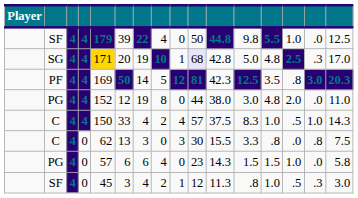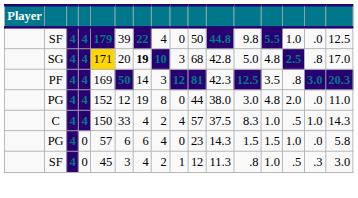 <table class="wikitable sortable" style="font-size: 95%; text-align:right;">
 <tr>
 <th style="background:#00778B; color:#FFFFFF; border-top:#280071 3px solid; border-bottom:#280071 3px solid;">Player</th>
 <th style="background:#00778B; color:#FFFFFF; border-top:#280071 3px solid; border-bottom:#280071 3px solid;"></th>
 <th style="background:#00778B; color:#FFFFFF; border-top:#280071 3px solid; border-bottom:#280071 3px solid;"></th>
 <th style="background:#00778B; color:#FFFFFF; border-top:#280071 3px solid; border-bottom:#280071 3px solid;"></th>
 <th style="background:#00778B; color:#FFFFFF; border-top:#280071 3px solid; border-bottom:#280071 3px solid;"></th>
 <th style="background:#00778B; color:#FFFFFF; border-top:#280071 3px solid; border-bottom:#280071 3px solid;"></th>
 <th style="background:#00778B; color:#FFFFFF; border-top:#280071 3px solid; border-bottom:#280071 3px solid;"></th>
 <th style="background:#00778B; color:#FFFFFF; border-top:#280071 3px solid; border-bottom:#280071 3px solid;"></th>
 <th style="background:#00778B; color:#FFFFFF; border-top:#280071 3px solid; border-bottom:#280071 3px solid;"></th>
 <th style="background:#00778B; color:#FFFFFF; border-top:#280071 3px solid; border-bottom:#280071 3px solid;"></th>
 <th style="background:#00778B; color:#FFFFFF; border-top:#280071 3px solid; border-bottom:#280071 3px solid;"></th>
 <th style="background:#00778B; color:#FFFFFF; border-top:#280071 3px solid; border-bottom:#280071 3px solid;"></th>
 <th style="background:#00778B; color:#FFFFFF; border-top:#280071 3px solid; border-bottom:#280071 3px solid;"></th>
 <th style="background:#00778B; color:#FFFFFF; border-top:#280071 3px solid; border-bottom:#280071 3px solid;"></th>
 <th style="background:#00778B; color:#FFFFFF; border-top:#280071 3px solid; border-bottom:#280071 3px solid;"></th>
 <th style="background:#00778B; color:#FFFFFF; border-top:#280071 3px solid; border-bottom:#280071 3px solid;"></th>
 </tr>
 <tr>
 <td style="text-align:left;"></td>
 <td style="text-align:center;">SF</td>
 <td style="background:#280071; color:#00778B;"><strong>4</strong></td>
 <td style="background:#280071; color:#00778B;"><strong>4</strong></td>
 <td style="background:#280071; color:#00778B;"><strong>179</strong></td>
 <td>39</td>
 <td style="background:#280071; color:#00778B;"><strong>22</strong></td>
 <td>4</td>
 <td>0</td>
 <td>50</td>
 <td style="background:#280071; color:#00778B;"><strong>44.8</strong></td>
 <td>9.8</td>
 <td style="background:#280071; color:#00778B;"><strong>5.5</strong></td>
 <td>1.0</td>
 <td>.0</td>
 <td>12.5</td>
 </tr>
 <tr>
 <td style="text-align:left;"></td>
 <td style="text-align:center;">SG</td>
 <td style="background:#280071; color:#00778B;"><strong>4</strong></td>
 <td style="background:#280071; color:#00778B;"><strong>4</strong></td>
 <td style="background: gold;">171</td>
 <td>20</td>
-<td>19</td>
+<td><strong>19</strong></td>
 <td style="background:#280071; color:#00778B;"><strong>10</strong></td>
-<td>1</td>
-<td style="background: lavender;">68</td>
+<td>3</td>
+<td>68</td>
 <td>42.8</td>
 <td>5.0</td>
 <td>4.8</td>
 <td style="background:#280071; color:#00778B;"><strong>2.5</strong></td>
-<td>.3</td>
+<td>.8</td>
 <td>17.0</td>
 </tr>
 <tr>
 <td style="text-align:left;"></td>
 <td style="text-align:center;">PF</td>
 <td style="background:#280071; color:#00778B;"><strong>4</strong></td>
 <td style="background:#280071; color:#00778B;"><strong>4</strong></td>
 <td>169</td>
 <td style="background:#280071; color:#00778B;"><strong>50</strong></td>
 <td>14</td>
-<td>5</td>
+<td>3</td>
 <td style="background:#280071; color:#00778B;"><strong>12</strong></td>
 <td style="background:#280071; color:#00778B;"><strong>81</strong></td>
 <td>42.3</td>
 <td style="background:#280071; color:#00778B;"><strong>12.5</strong></td>
 <td>3.5</td>
 <td>.8</td>
 <td style="background:#280071; color:#00778B;"><strong>3.0</strong></td>
 <td style="background:#280071; color:#00778B;"><strong>20.3</strong></td>
 </tr>
 <tr>
 <td style="text-align:left;"></td>
 <td style="text-align:center;">PG</td>
 <td style="background:#280071; color:#00778B;"><strong>4</strong></td>
 <td style="background:#280071; color:#00778B;"><strong>4</strong></td>
 <td>152</td>
 <td>12</td>
 <td>19</td>
 <td>8</td>
 <td>0</td>
 <td>44</td>
 <td>38.0</td>
 <td>3.0</td>
 <td>4.8</td>
 <td>2.0</td>
 <td>.0</td>
 <td>11.0</td>
 </tr>
 <tr>
 <td style="text-align:left;"></td>
 <td style="text-align:center;">C</td>
 <td style="background:#280071; color:#00778B;"><strong>4</strong></td>
 <td style="background:#280071; color:#00778B;"><strong>4</strong></td>
 <td>150</td>
 <td>33</td>
 <td>4</td>
 <td>2</td>
 <td>4</td>
 <td>57</td>
 <td>37.5</td>
 <td>8.3</td>
 <td>1.0</td>
 <td>.5</td>
 <td>1.0</td>
 <td>14.3</td>
 </tr>
 <tr>
 <td style="text-align:left;"></td>
-<td style="text-align:center;">C</td>
-<td style="background:#280071; color:#00778B;"><strong>4</strong></td>
-<td>0</td>
-<td>62</td>
-<td>13</td>
-<td>3</td>
-<td>0</td>
-<td>3</td>
-<td>30</td>
-<td>15.5</td>
-<td>3.3</td>
-<td>.8</td>
-<td>.0</td>
-<td>.8</td>
-<td>7.5</td>
-</tr>
-<tr>
-<td style="text-align:left;"></td>
 <td style="text-align:center;">PG</td>
 <td style="background:#280071; color:#00778B;"><strong>4</strong></td>
 <td>0</td>
 <td>57</td>
 <td>6</td>
 <td>6</td>
 <td>4</td>
 <td>0</td>
 <td>23</td>
 <td>14.3</td>
 <td>1.5</td>
 <td>1.5</td>
 <td>1.0</td>
 <td>.0</td>
 <td>5.8</td>
 </tr>
 <tr>
 <td style="text-align:left;"></td>
 <td style="text-align:center;">SF</td>
 <td style="background:#280071; color:#00778B;"><strong>4</strong></td>
 <td>0</td>
 <td>45</td>
 <td>3</td>
 <td>4</td>
 <td>2</td>
 <td>1</td>
 <td>12</td>
 <td>11.3</td>
 <td>.8</td>
 <td>1.0</td>
 <td>.5</td>
 <td>.3</td>
 <td>3.0</td>
 </tr>
 </table>
